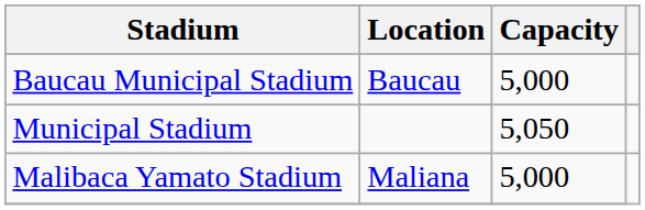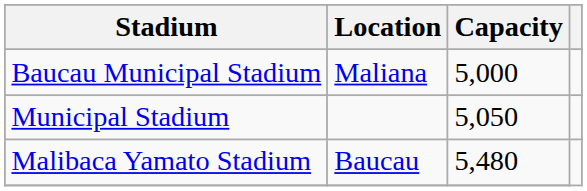 <table class="wikitable">
 <tr>
 <th>Stadium</th>
 <th>Location</th>
 <th>Capacity</th>
 <th></th>
 </tr>
 <tr>
 <td><a href='#'>Baucau Municipal Stadium</a></td>
-<td> <a href='#'>Baucau</a></td>
+<td> <a href='#'>Maliana</a></td>
 <td>5,000</td>
 </tr>
 <tr>
 <td><a href='#'>Municipal Stadium</a></td>
 <td></td>
 <td>5,050</td>
 <td></td>
 </tr>
 <tr>
 <td><a href='#'>Malibaca Yamato Stadium</a></td>
-<td> <a href='#'>Maliana</a></td>
-<td>5,000</td>
+<td> <a href='#'>Baucau</a></td>
+<td>5,480</td>
 </tr>
 <tr>
 </tr>
 </table>
